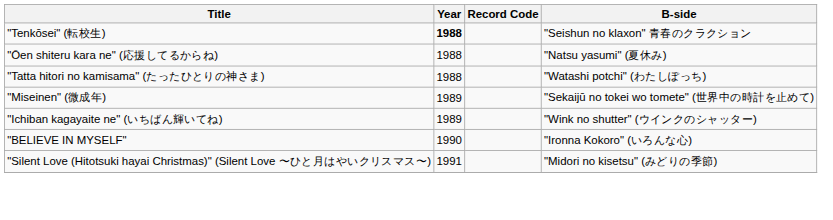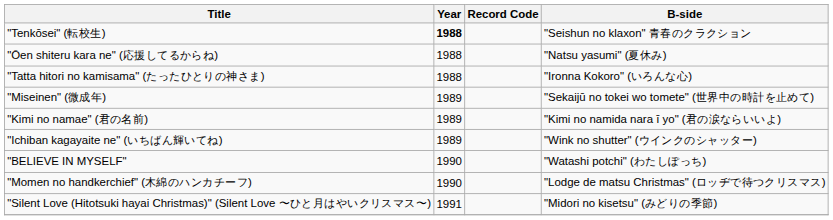 <table class="wikitable" style="font-size:small">
 <tr>
 <th>Title</th>
 <th>Year</th>
 <th>Record Code</th>
 <th>B-side</th>
 </tr>
 <tr>
 <td>"Tenkōsei" (転校生)</td>
 <td><strong>1988</strong></td>
 <td></td>
 <td>"Seishun no klaxon" 青春のクラクション</td>
 </tr>
 <tr>
 <td>"Ōen shiteru kara ne" (応援してるからね)</td>
 <td>1988</td>
 <td></td>
 <td>"Natsu yasumi" (夏休み)</td>
 </tr>
 <tr>
 <td>"Tatta hitori no kamisama" (たったひとりの神さま)</td>
 <td>1988</td>
 <td></td>
-<td>"Watashi potchi" (わたしぽっち)</td>
+<td>"Ironna Kokoro" (いろんな心)</td>
 </tr>
 <tr>
 <td>"Miseinen" (微成年)</td>
 <td>1989</td>
 <td></td>
 <td>"Sekaijū no tokei wo tomete" (世界中の時計を止めて)</td>
+</tr>
+<tr>
+<td>"Kimi no namae" (君の名前)</td>
+<td>1989</td>
+<td></td>
+<td>"Kimi no namida nara ī yo" (君の涙ならいいよ)</td>
 </tr>
 <tr>
 <td>"Ichiban kagayaite ne" (いちばん輝いてね)</td>
 <td>1989</td>
 <td></td>
 <td>"Wink no shutter" (ウインクのシャッター)</td>
 </tr>
 <tr>
 <td>"BELIEVE IN MYSELF"</td>
 <td>1990</td>
 <td></td>
-<td>"Ironna Kokoro" (いろんな心)</td>
+<td>"Watashi potchi" (わたしぽっち)</td>
+</tr>
+<tr>
+<td>"Momen no handkerchief" (木綿のハンカチーフ)</td>
+<td>1990</td>
+<td></td>
+<td>"Lodge de matsu Christmas" (ロッヂで待つクリスマス)</td>
 </tr>
 <tr>
 <td>"Silent Love (Hitotsuki hayai Christmas)" (Silent Love 〜ひと月はやいクリスマス〜)</td>
 <td>1991</td>
 <td></td>
 <td>"Midori no kisetsu" (みどりの季節)</td>
 </tr>
 <tr>
 </tr>
 </table>
